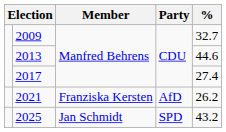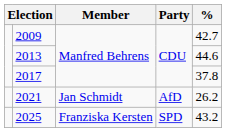 <table class=wikitable>
 <tr>
 <th colspan=2>Election</th>
 <th>Member</th>
 <th>Party</th>
 <th>%</th>
 </tr>
 <tr>
 <td rowspan=3 bgcolor=></td>
 <td><a href='#'>2009</a></td>
 <td rowspan=3><a href='#'>Manfred Behrens</a></td>
 <td rowspan=3><a href='#'>CDU</a></td>
-<td align=right>32.7</td>
+<td align=right>42.7</td>
 </tr>
 <tr>
 <td><a href='#'>2013</a></td>
 <td align=right>44.6</td>
 </tr>
 <tr>
 <td><a href='#'>2017</a></td>
-<td align=right>27.4</td>
+<td align=right>37.8</td>
 </tr>
 <tr>
 <td bgcolor=></td>
 <td><a href='#'>2021</a></td>
-<td><a href='#'>Franziska Kersten</a></td>
+<td><a href='#'>Jan Schmidt</a></td>
 <td><a href='#'>AfD</a></td>
 <td align=right>26.2</td>
 </tr>
 <tr>
 <td bgcolor=></td>
 <td><a href='#'>2025</a></td>
-<td><a href='#'>Jan Schmidt</a></td>
+<td><a href='#'>Franziska Kersten</a></td>
 <td><a href='#'>SPD</a></td>
 <td align=right>43.2</td>
 </tr>
 </table>
